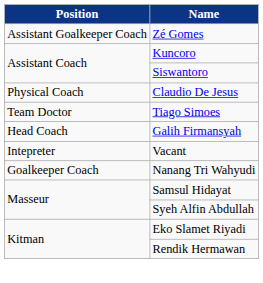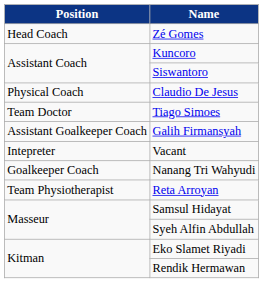 <table class="wikitable">
 <tr>
 <th style="color:white; background:#0C3484;">Position</th>
 <th style="color:white; background:#0C3484;">Name</th>
 </tr>
 <tr>
-<td>Assistant Goalkeeper Coach</td>
+<td>Head Coach</td>
 <td> <a href='#'>Zé Gomes</a></td>
 </tr>
 <tr>
 <td rowspan="2">Assistant Coach</td>
 <td> <a href='#'>Kuncoro</a></td>
 </tr>
 <tr>
 <td> <a href='#'>Siswantoro</a></td>
 </tr>
 <tr>
 <td>Physical Coach</td>
 <td> <a href='#'>Claudio De Jesus</a></td>
 </tr>
 <tr>
 <td>Team Doctor</td>
 <td> <a href='#'>Tiago Simoes</a></td>
 </tr>
 <tr>
-<td>Head Coach</td>
+<td>Assistant Goalkeeper Coach</td>
 <td> <a href='#'>Galih Firmansyah</a></td>
 </tr>
 <tr>
 <td>Intepreter</td>
 <td>Vacant</td>
 </tr>
 <tr>
 <td>Goalkeeper Coach</td>
 <td> Nanang Tri Wahyudi</td>
+</tr>
+<tr>
+<td>Team Physiotherapist</td>
+<td> <a href='#'>Reta Arroyan</a></td>
 </tr>
 <tr>
 <td rowspan="2">Masseur</td>
 <td> Samsul Hidayat</td>
 </tr>
 <tr>
 <td> Syeh Alfin Abdullah</td>
 </tr>
 <tr>
 <td rowspan="2">Kitman</td>
 <td> Eko Slamet Riyadi</td>
 </tr>
 <tr>
 <td> Rendik Hermawan</td>
 </tr>
 </table>
